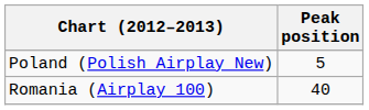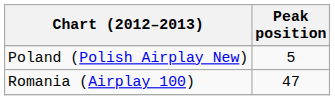 <table class="wikitable sortable">
 <tr>
 <th>Chart (2012–2013)</th>
 <th>Peak<br>position</th>
 </tr>
 <tr>
 </tr>
 <tr>
 </tr>
 <tr>
 </tr>
 <tr>
 </tr>
 <tr>
 </tr>
 <tr>
 </tr>
 <tr>
 </tr>
 <tr>
 </tr>
 <tr>
 </tr>
 <tr>
 </tr>
 <tr>
 </tr>
 <tr>
 </tr>
 <tr>
 </tr>
 <tr>
 </tr>
 <tr>
 <td>Poland (<a href='#'>Polish Airplay New</a>)</td>
 <td align="center">5</td>
 </tr>
 <tr>
 <td>Romania (<a href='#'>Airplay 100</a>)</td>
-<td style="text-align:center;">40</td>
+<td style="text-align:center;">47</td>
 </tr>
 <tr>
 </tr>
 <tr>
 </tr>
 <tr>
 </tr>
 <tr>
 </tr>
 <tr>
 </tr>
 <tr>
 </tr>
 <tr>
 </tr>
 </table>
